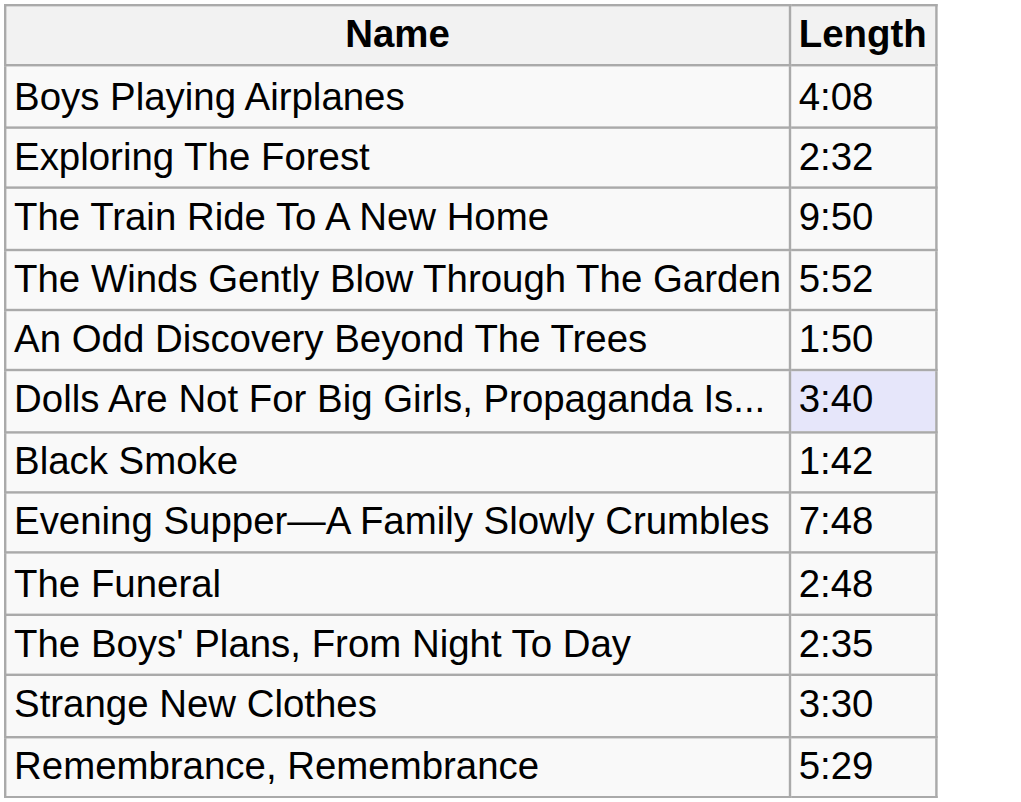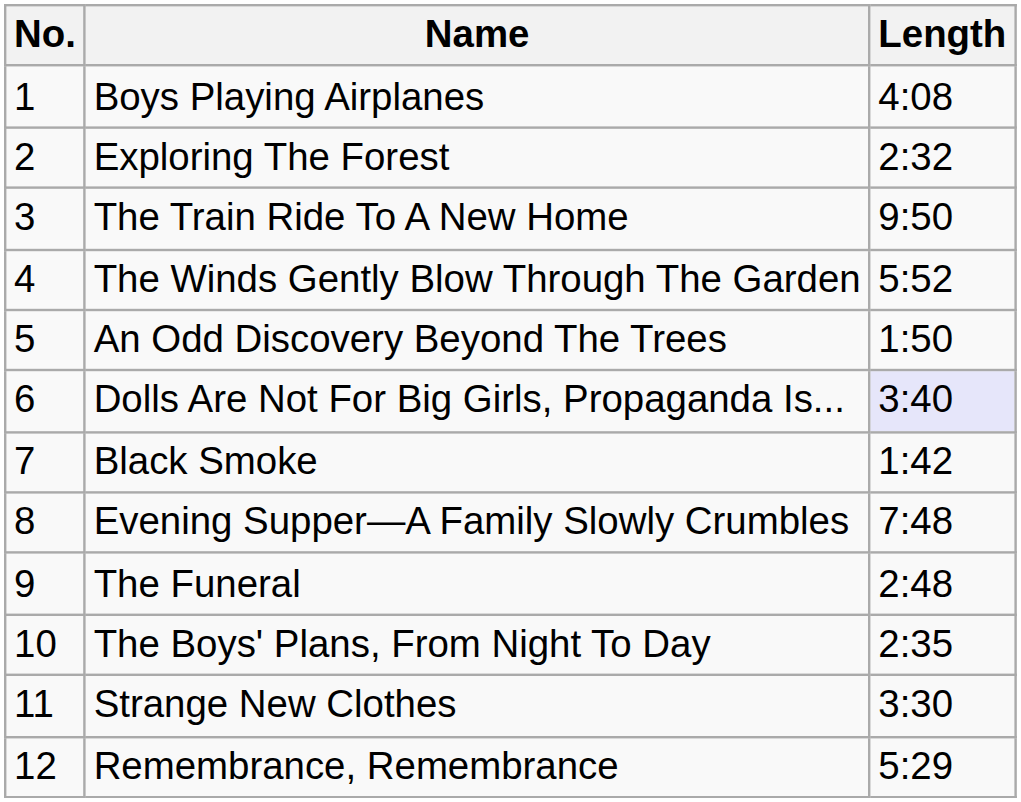 <table class="wikitable">
 <tr>
+<th>No.</th>
 <th>Name</th>
 <th>Length</th>
 </tr>
 <tr>
+<td>1</td>
 <td>Boys Playing Airplanes</td>
 <td>4:08</td>
 </tr>
 <tr>
+<td>2</td>
 <td>Exploring The Forest</td>
 <td>2:32</td>
 </tr>
 <tr>
+<td>3</td>
 <td>The Train Ride To A New Home</td>
 <td>9:50</td>
 </tr>
 <tr>
+<td>4</td>
 <td>The Winds Gently Blow Through The Garden</td>
 <td>5:52</td>
 </tr>
 <tr>
+<td>5</td>
 <td>An Odd Discovery Beyond The Trees</td>
 <td>1:50</td>
 </tr>
 <tr>
+<td>6</td>
 <td>Dolls Are Not For Big Girls, Propaganda Is...</td>
 <td style="background: lavender;">3:40</td>
 </tr>
 <tr>
+<td>7</td>
 <td>Black Smoke</td>
 <td>1:42</td>
 </tr>
 <tr>
+<td>8</td>
 <td>Evening Supper—A Family Slowly Crumbles</td>
 <td>7:48</td>
 </tr>
 <tr>
+<td>9</td>
 <td>The Funeral</td>
 <td>2:48</td>
 </tr>
 <tr>
+<td>10</td>
 <td>The Boys' Plans, From Night To Day</td>
 <td>2:35</td>
 </tr>
 <tr>
+<td>11</td>
 <td>Strange New Clothes</td>
 <td>3:30</td>
 </tr>
 <tr>
+<td>12</td>
 <td>Remembrance, Remembrance</td>
 <td>5:29</td>
 </tr>
 </table>
